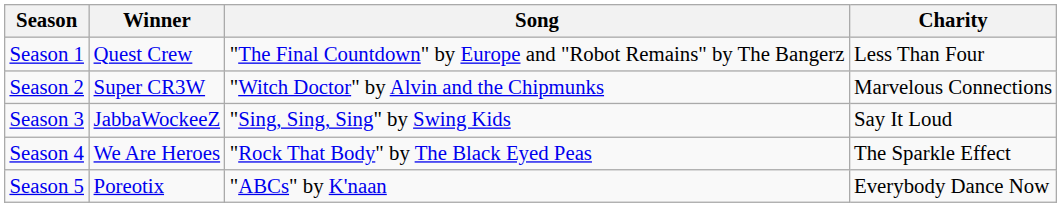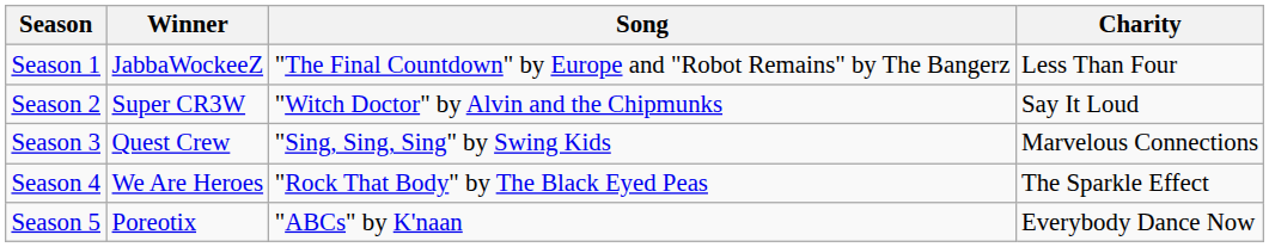 <table class="wikitable">
 <tr>
 <th>Season</th>
 <th>Winner</th>
 <th>Song</th>
 <th>Charity</th>
 </tr>
 <tr>
 <td><a href='#'>Season 1</a></td>
-<td><a href='#'>Quest Crew</a></td>
+<td><a href='#'>JabbaWockeeZ</a></td>
 <td>"<a href='#'>The Final Countdown</a>" by <a href='#'>Europe</a> and "Robot Remains" by The Bangerz</td>
 <td>Less Than Four</td>
 </tr>
 <tr>
 <td><a href='#'>Season 2</a></td>
 <td><a href='#'>Super CR3W</a></td>
 <td>"<a href='#'>Witch Doctor</a>" by <a href='#'>Alvin and the Chipmunks</a></td>
-<td>Marvelous Connections</td>
+<td>Say It Loud</td>
 </tr>
 <tr>
 <td><a href='#'>Season 3</a></td>
-<td><a href='#'>JabbaWockeeZ</a></td>
+<td><a href='#'>Quest Crew</a></td>
 <td>"<a href='#'>Sing, Sing, Sing</a>" by <a href='#'>Swing Kids</a></td>
-<td>Say It Loud</td>
+<td>Marvelous Connections</td>
 </tr>
 <tr>
 <td><a href='#'>Season 4</a></td>
 <td><a href='#'>We Are Heroes</a></td>
 <td>"<a href='#'>Rock That Body</a>" by <a href='#'>The Black Eyed Peas</a></td>
 <td>The Sparkle Effect</td>
 </tr>
 <tr>
 <td><a href='#'>Season 5</a></td>
 <td><a href='#'>Poreotix</a></td>
 <td>"<a href='#'>ABCs</a>" by <a href='#'>K'naan</a></td>
 <td>Everybody Dance Now</td>
 </tr>
 </table>
